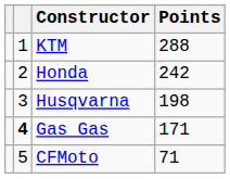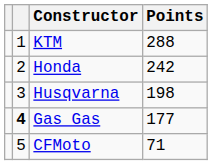 <table class="wikitable" style="font-size: 95%;">
 <tr>
 <th></th>
 <th></th>
 <th>Constructor</th>
 <th>Points</th>
 </tr>
 <tr>
 <td></td>
 <td align=center>1</td>
 <td> <a href='#'>KTM</a></td>
 <td align=left>288</td>
 </tr>
 <tr>
 <td></td>
 <td align=center>2</td>
 <td> <a href='#'>Honda</a></td>
 <td align=left>242</td>
 </tr>
 <tr>
 <td></td>
 <td align=center>3</td>
 <td> <a href='#'>Husqvarna</a></td>
 <td align=left>198</td>
 </tr>
 <tr>
 <td></td>
 <td align=center><strong>4</strong></td>
 <td> <a href='#'>Gas Gas</a></td>
-<td align=left>171</td>
+<td align=left>177</td>
 </tr>
 <tr>
 <td></td>
 <td align=center>5</td>
 <td> <a href='#'>CFMoto</a></td>
 <td align=left>71</td>
 </tr>
 </table>
